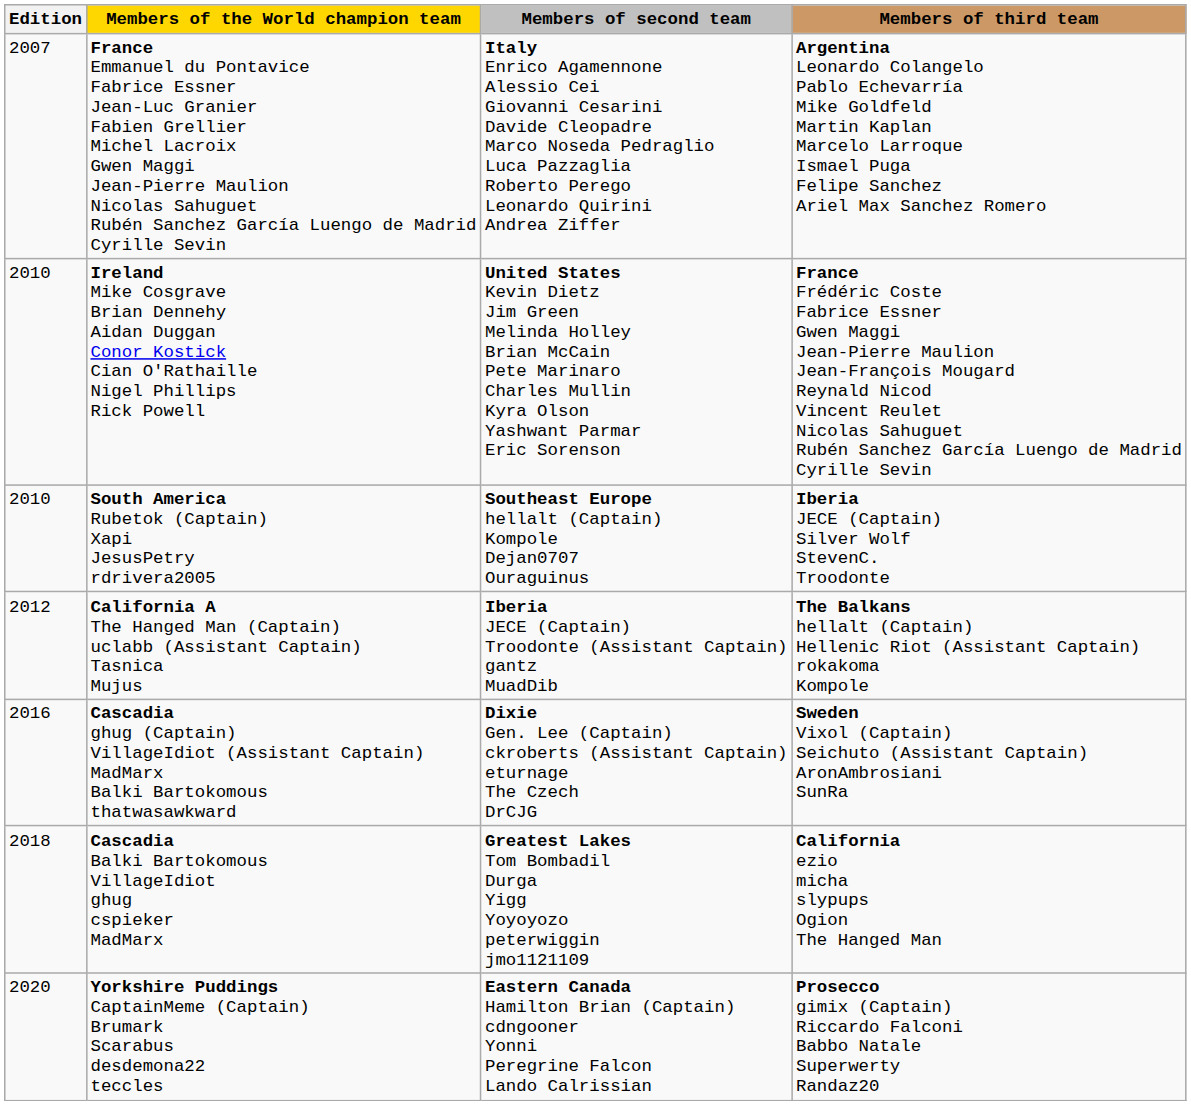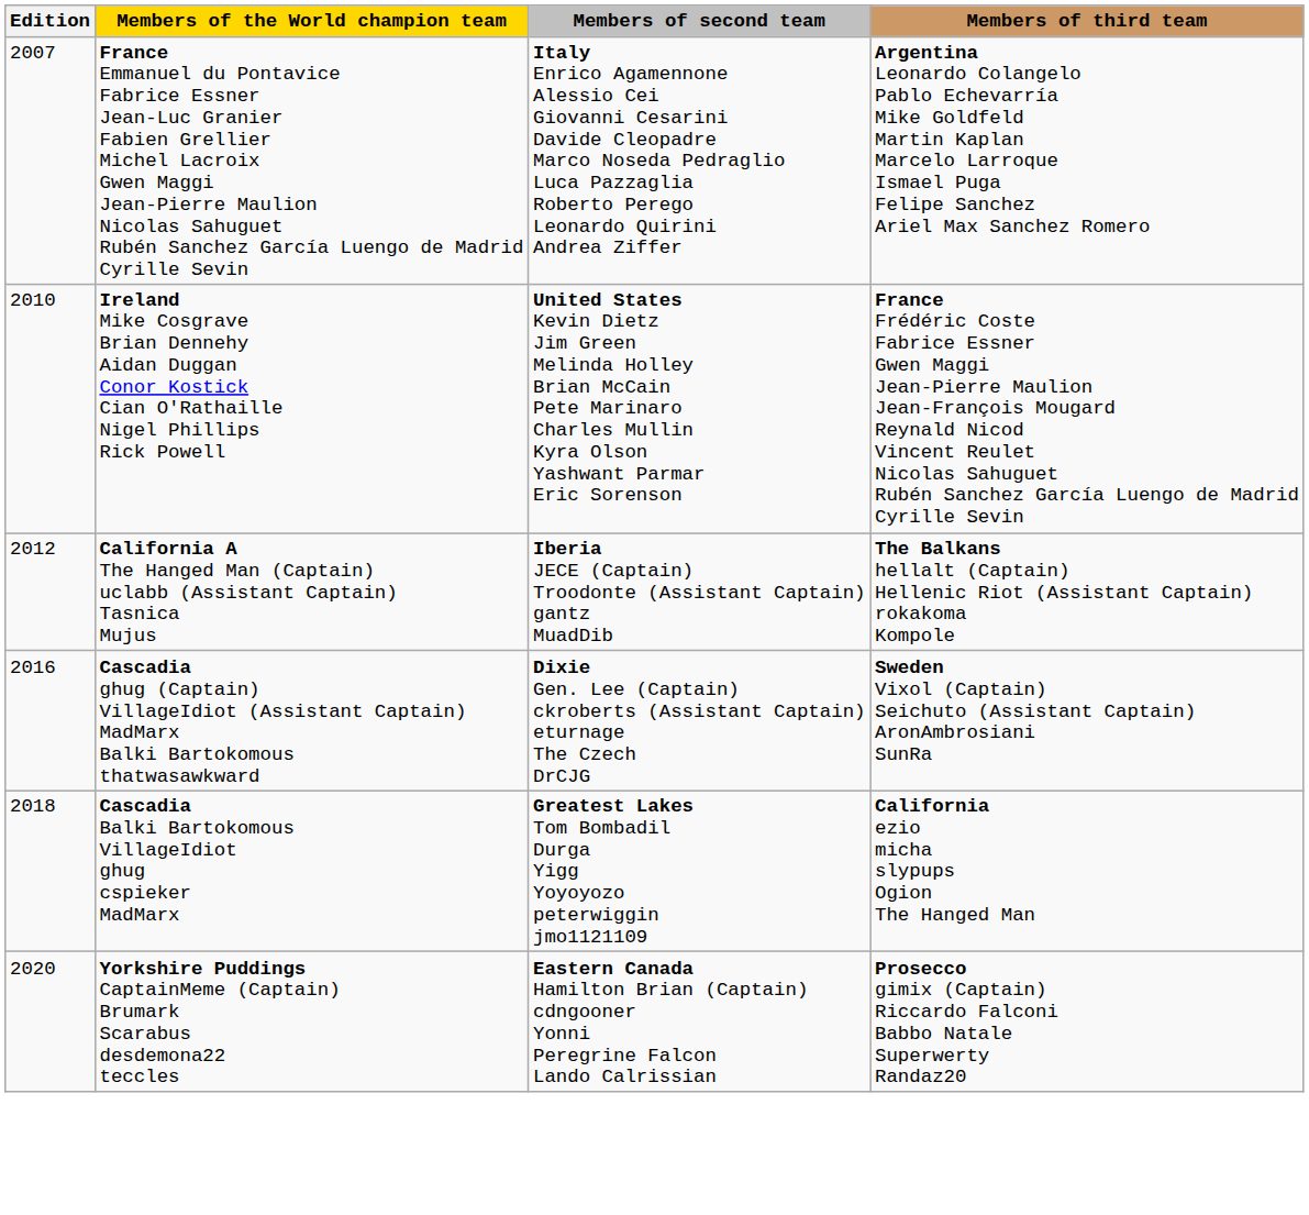 <table class="wikitable" style="font-size:88%">
 <tr>
 <th>Edition</th>
 <th style="background:gold">Members of the World champion team</th>
 <th style="background:silver">Members of second team</th>
 <th style="background:#CC9966">Members of third team</th>
 </tr>
 <tr style="vertical-align:top">
 <td>2007 </td>
 <td><strong>France</strong><br> Emmanuel du Pontavice<br> Fabrice Essner<br> Jean-Luc Granier<br> Fabien Grellier<br> Michel Lacroix<br> Gwen Maggi<br> Jean-Pierre Maulion<br> Nicolas Sahuguet<br>  Rubén Sanchez García Luengo de Madrid<br> Cyrille Sevin</td>
 <td><strong>Italy</strong><br> Enrico Agamennone<br>  Alessio Cei<br> Giovanni Cesarini<br> Davide Cleopadre<br> Marco Noseda Pedraglio<br> Luca Pazzaglia<br> Roberto Perego<br> Leonardo Quirini<br> Andrea Ziffer</td>
 <td><strong>Argentina</strong><br> Leonardo Colangelo<br> Pablo Echevarría<br> Mike Goldfeld<br> Martin Kaplan<br> Marcelo Larroque<br> Ismael Puga<br> Felipe Sanchez<br> Ariel Max Sanchez Romero</td>
 </tr>
 <tr style="vertical-align:top">
 <td>2010 </td>
 <td><strong>Ireland</strong><br> Mike Cosgrave<br> Brian Dennehy<br> Aidan Duggan<br> <a href='#'>Conor Kostick</a><br> Cian O'Rathaille<br> Nigel Phillips<br> Rick Powell</td>
 <td><strong>United States</strong><br> Kevin Dietz<br> Jim Green<br> Melinda Holley<br> Brian McCain<br> Pete Marinaro<br> Charles Mullin<br> Kyra Olson<br> Yashwant Parmar<br> Eric Sorenson</td>
 <td><strong>France</strong><br> Frédéric Coste<br> Fabrice Essner<br> Gwen Maggi<br> Jean-Pierre Maulion<br> Jean-François Mougard<br> Reynald Nicod<br> Vincent Reulet<br> Nicolas Sahuguet<br>  Rubén Sanchez García Luengo de Madrid<br> Cyrille Sevin</td>
-</tr>
-<tr style="vertical-align:top">
-<td>2010 </td>
-<td><strong>South America</strong><br> Rubetok (Captain)<br> Xapi<br> JesusPetry<br> rdrivera2005</td>
-<td><strong>Southeast Europe</strong><br> hellalt (Captain)<br> Kompole<br> Dejan0707<br> Ouraguinus</td>
-<td><strong>Iberia</strong><br> JECE (Captain)<br> Silver Wolf<br> StevenC.<br> Troodonte</td>
 </tr>
 <tr style="vertical-align:top">
 <td>2012 </td>
 <td><strong>California A</strong><br> The Hanged Man (Captain)<br> uclabb (Assistant Captain)<br> Tasnica<br> Mujus</td>
 <td><strong>Iberia</strong><br> JECE (Captain)<br> Troodonte (Assistant Captain)<br> gantz<br> MuadDib</td>
 <td><strong>The Balkans</strong><br> hellalt (Captain)<br> Hellenic Riot (Assistant Captain)<br> rokakoma<br> Kompole</td>
 </tr>
 <tr style="vertical-align:top">
 <td>2016 </td>
 <td><strong>Cascadia</strong><br> ghug (Captain)<br> VillageIdiot (Assistant Captain)<br> MadMarx<br> Balki Bartokomous<br> thatwasawkward</td>
 <td><strong>Dixie</strong><br> Gen. Lee (Captain)<br> ckroberts (Assistant Captain)<br> eturnage<br> The Czech<br> DrCJG</td>
 <td><strong>Sweden</strong><br> Vixol (Captain)<br> Seichuto (Assistant Captain)<br> AronAmbrosiani<br> SunRa</td>
 </tr>
 <tr style="vertical-align:top">
 <td>2018 </td>
 <td><strong>Cascadia</strong><br> Balki Bartokomous<br> VillageIdiot<br> ghug<br> cspieker<br> MadMarx</td>
 <td><strong>Greatest Lakes</strong><br> Tom Bombadil<br> Durga<br> Yigg<br> Yoyoyozo<br> peterwiggin<br> jmo1121109</td>
 <td><strong>California</strong><br> ezio<br> micha<br> slypups<br> Ogion<br> The Hanged Man</td>
 </tr>
 <tr style="vertical-align:top">
 <td>2020 </td>
 <td><strong>Yorkshire Puddings</strong><br> CaptainMeme (Captain)<br> Brumark<br> Scarabus<br> desdemona22<br> teccles</td>
 <td><strong>Eastern Canada</strong><br> Hamilton Brian (Captain)<br> cdngooner<br> Yonni<br> Peregrine Falcon<br> Lando Calrissian</td>
 <td><strong>Prosecco</strong><br> gimix (Captain)<br> Riccardo Falconi<br> Babbo Natale<br> Superwerty<br> Randaz20</td>
 </tr>
 </table>
